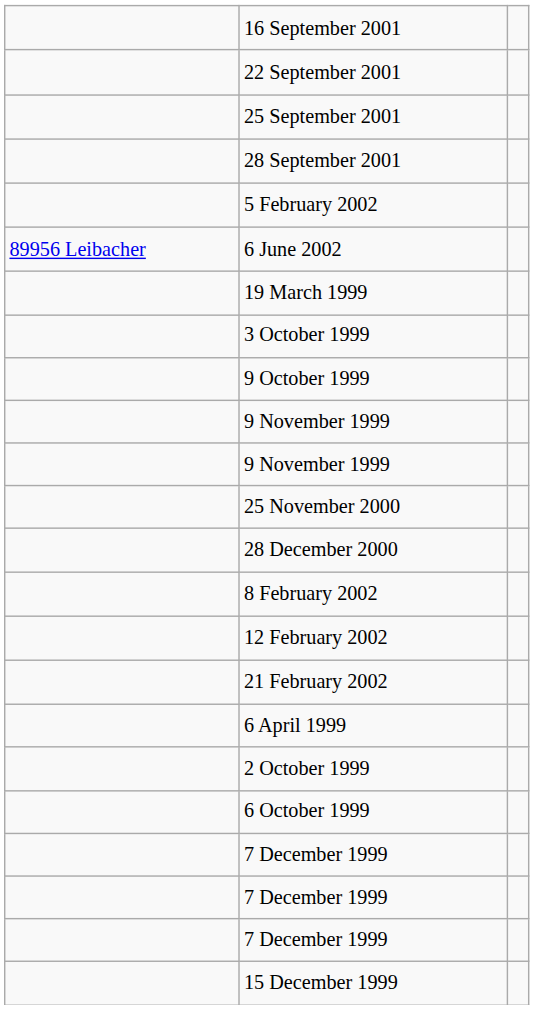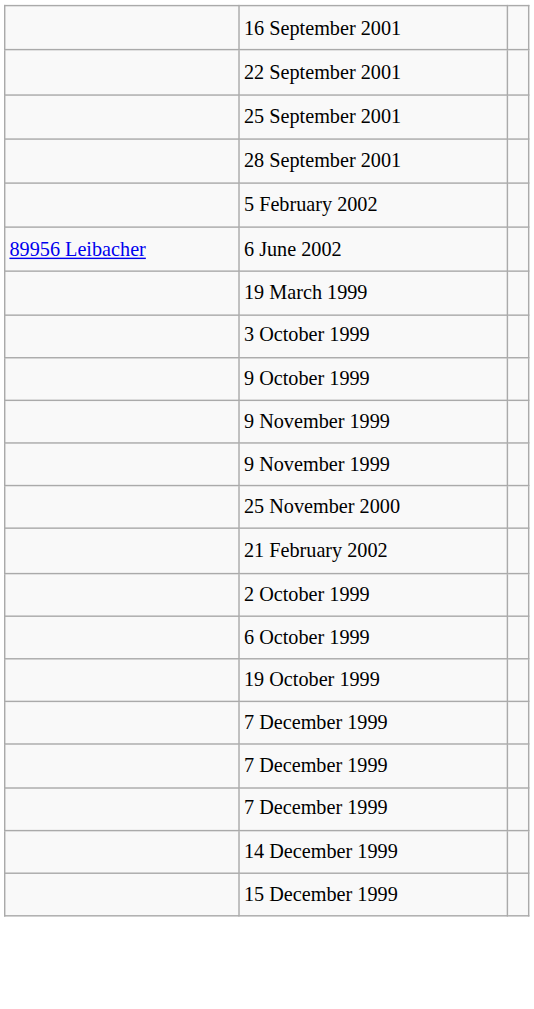 <table class="wikitable" style="font-size: 89%; float: left; width: 26em; margin-right: 1em; line-height: 1.65em">
 <tr>
 <td></td>
 <td>16 September 2001</td>
 <td><small></small> </td>
 </tr>
 <tr>
 <td></td>
 <td>22 September 2001</td>
 <td><small></small> </td>
 </tr>
 <tr>
 <td></td>
 <td>25 September 2001</td>
 <td><small></small> </td>
 </tr>
 <tr>
 <td></td>
 <td>28 September 2001</td>
 <td><small></small> </td>
 </tr>
 <tr>
 <td></td>
 <td>5 February 2002</td>
 <td><small></small> </td>
 </tr>
 <tr>
 <td><a href='#'>89956 Leibacher</a></td>
 <td>6 June 2002</td>
 <td><small></small> </td>
 </tr>
 <tr>
 <td></td>
 <td>19 March 1999</td>
 <td><small></small></td>
 </tr>
 <tr>
 <td></td>
 <td>3 October 1999</td>
 <td><small></small></td>
 </tr>
 <tr>
 <td></td>
 <td>9 October 1999</td>
 <td><small></small></td>
 </tr>
 <tr>
 <td></td>
 <td>9 November 1999</td>
 <td><small></small></td>
 </tr>
 <tr>
 <td></td>
 <td>9 November 1999</td>
 <td><small></small></td>
 </tr>
 <tr>
 <td></td>
 <td>25 November 2000</td>
 <td><small></small></td>
 </tr>
 <tr>
 <td></td>
-<td>28 December 2000</td>
-<td><small></small></td>
-</tr>
-<tr>
-<td></td>
-<td>8 February 2002</td>
-<td><small></small> </td>
-</tr>
-<tr>
-<td></td>
-<td>12 February 2002</td>
-<td><small></small> </td>
-</tr>
-<tr>
-<td></td>
 <td>21 February 2002</td>
 <td><small></small> </td>
-</tr>
-<tr>
-<td></td>
-<td>6 April 1999</td>
-<td><small></small></td>
 </tr>
 <tr>
 <td></td>
 <td>2 October 1999</td>
 <td><small></small></td>
 </tr>
 <tr>
 <td></td>
 <td>6 October 1999</td>
+<td><small></small></td>
+</tr>
+<tr>
+<td></td>
+<td>19 October 1999</td>
 <td><small></small></td>
 </tr>
 <tr>
 <td></td>
 <td>7 December 1999</td>
 <td><small></small></td>
 </tr>
 <tr>
 <td></td>
 <td>7 December 1999</td>
 <td><small></small></td>
 </tr>
 <tr>
 <td></td>
 <td>7 December 1999</td>
 <td><small></small></td>
 </tr>
 <tr>
 <td></td>
+<td>14 December 1999</td>
+<td><small></small></td>
+</tr>
+<tr>
+<td></td>
 <td>15 December 1999</td>
 <td><small></small></td>
 </tr>
 </table>
